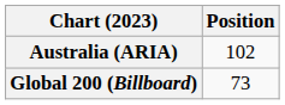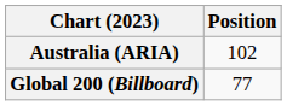 <table class="wikitable sortable plainrowheaders" style="text-align:center">
 <tr>
 <th scope="col">Chart (2023)</th>
 <th scope="col">Position</th>
 </tr>
 <tr>
 <th scope="row">Australia (ARIA)</th>
 <td>102</td>
 </tr>
 <tr>
 <th scope="row">Global 200 (<em>Billboard</em>)</th>
-<td>73</td>
+<td>77</td>
 </tr>
 </table>
